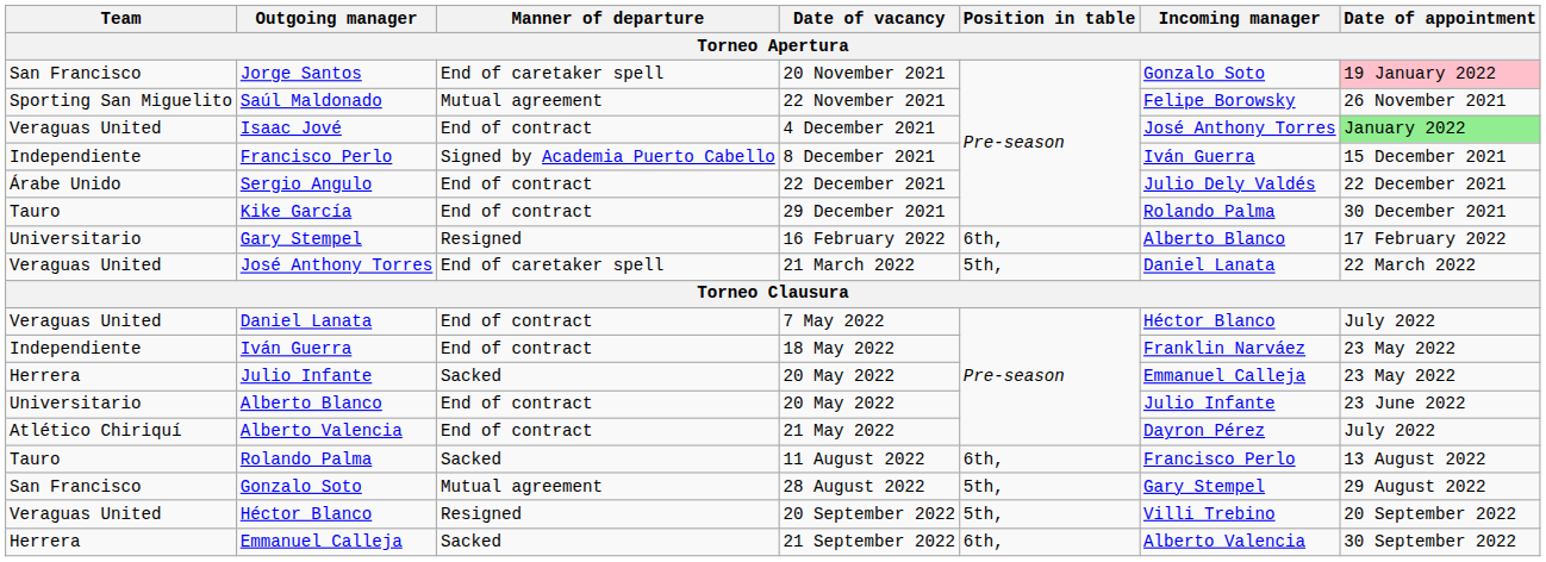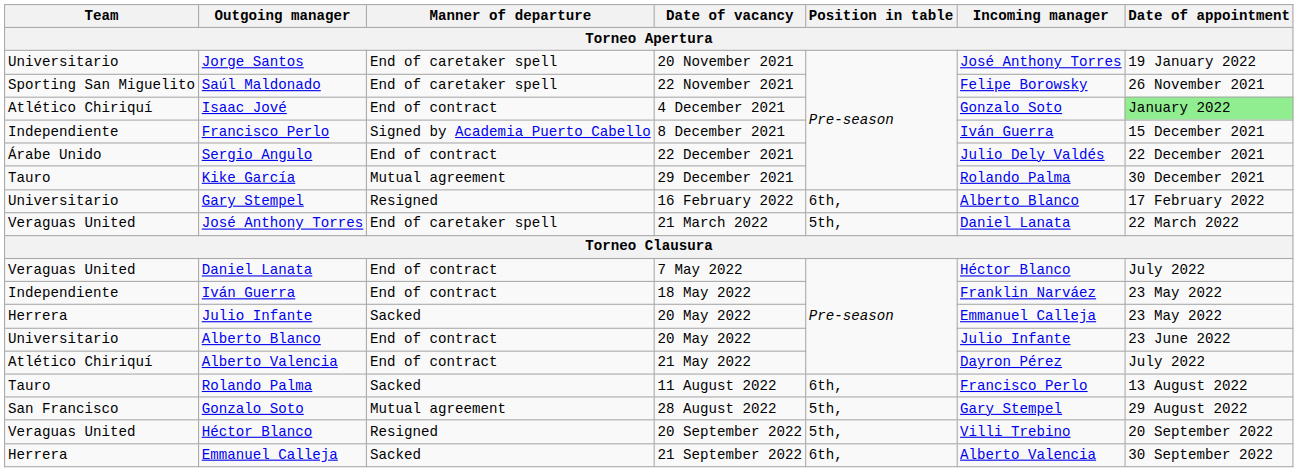 <table class="wikitable sortable">
 <tr>
 <th>Team</th>
 <th>Outgoing manager</th>
 <th>Manner of departure</th>
 <th>Date of vacancy</th>
 <th>Position in table</th>
 <th>Incoming manager</th>
 <th>Date of appointment</th>
 </tr>
 <tr>
 <th colspan=7>Torneo Apertura</th>
 </tr>
 <tr>
-<td>San Francisco</td>
+<td>Universitario</td>
 <td> <a href='#'>Jorge Santos</a></td>
 <td>End of caretaker spell</td>
 <td>20 November 2021</td>
 <td rowspan=6><em>Pre-season</em></td>
-<td> <a href='#'>Gonzalo Soto</a></td>
-<td style="background: pink;">19 January 2022</td>
+<td> <a href='#'>José Anthony Torres</a></td>
+<td>19 January 2022</td>
 </tr>
 <tr>
 <td>Sporting San Miguelito</td>
 <td> <a href='#'>Saúl Maldonado</a></td>
-<td>Mutual agreement</td>
+<td>End of caretaker spell</td>
 <td>22 November 2021</td>
 <td> <a href='#'>Felipe Borowsky</a></td>
 <td>26 November 2021</td>
 </tr>
 <tr>
-<td>Veraguas United</td>
+<td>Atlético Chiriquí</td>
 <td> <a href='#'>Isaac Jové</a></td>
 <td>End of contract</td>
 <td>4 December 2021</td>
-<td> <a href='#'>José Anthony Torres</a></td>
+<td> <a href='#'>Gonzalo Soto</a></td>
 <td style="background: lightgreen;">January 2022</td>
 </tr>
 <tr>
 <td>Independiente</td>
 <td> <a href='#'>Francisco Perlo</a></td>
 <td>Signed by <a href='#'>Academia Puerto Cabello</a></td>
 <td>8 December 2021</td>
 <td> <a href='#'>Iván Guerra</a></td>
 <td>15 December 2021</td>
 </tr>
 <tr>
 <td>Árabe Unido</td>
 <td> <a href='#'>Sergio Angulo</a></td>
 <td>End of contract</td>
 <td>22 December 2021</td>
 <td> <a href='#'>Julio Dely Valdés</a></td>
 <td>22 December 2021</td>
 </tr>
 <tr>
 <td>Tauro</td>
 <td> <a href='#'>Kike García</a></td>
-<td>End of contract</td>
+<td>Mutual agreement</td>
 <td>29 December 2021</td>
 <td> <a href='#'>Rolando Palma</a></td>
 <td>30 December 2021</td>
 </tr>
 <tr>
 <td>Universitario</td>
 <td> <a href='#'>Gary Stempel</a></td>
 <td>Resigned</td>
 <td>16 February 2022</td>
 <td>6th, </td>
 <td> <a href='#'>Alberto Blanco</a></td>
 <td>17 February 2022</td>
 </tr>
 <tr>
 <td>Veraguas United</td>
 <td> <a href='#'>José Anthony Torres</a></td>
 <td>End of caretaker spell</td>
 <td>21 March 2022</td>
 <td>5th, </td>
 <td> <a href='#'>Daniel Lanata</a></td>
 <td>22 March 2022</td>
 </tr>
 <tr>
 <th colspan=7>Torneo Clausura</th>
 </tr>
 <tr>
 <td>Veraguas United</td>
 <td> <a href='#'>Daniel Lanata</a></td>
 <td>End of contract</td>
 <td>7 May 2022</td>
 <td rowspan=5><em>Pre-season</em></td>
 <td> <a href='#'>Héctor Blanco</a></td>
 <td>July 2022</td>
 </tr>
 <tr>
 <td>Independiente</td>
 <td> <a href='#'>Iván Guerra</a></td>
 <td>End of contract</td>
 <td>18 May 2022</td>
 <td> <a href='#'>Franklin Narváez</a></td>
 <td>23 May 2022</td>
 </tr>
 <tr>
 <td>Herrera</td>
 <td> <a href='#'>Julio Infante</a></td>
 <td>Sacked</td>
 <td>20 May 2022</td>
 <td> <a href='#'>Emmanuel Calleja</a></td>
 <td>23 May 2022</td>
 </tr>
 <tr>
 <td>Universitario</td>
 <td> <a href='#'>Alberto Blanco</a></td>
 <td>End of contract</td>
 <td>20 May 2022</td>
 <td> <a href='#'>Julio Infante</a></td>
 <td>23 June 2022</td>
 </tr>
 <tr>
 <td>Atlético Chiriquí</td>
 <td> <a href='#'>Alberto Valencia</a></td>
 <td>End of contract</td>
 <td>21 May 2022</td>
 <td> <a href='#'>Dayron Pérez</a></td>
 <td>July 2022</td>
 </tr>
 <tr>
 <td>Tauro</td>
 <td> <a href='#'>Rolando Palma</a></td>
 <td>Sacked</td>
 <td>11 August 2022</td>
 <td>6th, </td>
 <td> <a href='#'>Francisco Perlo</a></td>
 <td>13 August 2022</td>
 </tr>
 <tr>
 <td>San Francisco</td>
 <td> <a href='#'>Gonzalo Soto</a></td>
 <td>Mutual agreement</td>
 <td>28 August 2022</td>
 <td>5th, </td>
 <td> <a href='#'>Gary Stempel</a></td>
 <td>29 August 2022</td>
 </tr>
 <tr>
 <td>Veraguas United</td>
 <td> <a href='#'>Héctor Blanco</a></td>
 <td>Resigned</td>
 <td>20 September 2022</td>
 <td>5th, </td>
 <td> <a href='#'>Villi Trebino</a></td>
 <td>20 September 2022</td>
 </tr>
 <tr>
 <td>Herrera</td>
 <td> <a href='#'>Emmanuel Calleja</a></td>
 <td>Sacked</td>
 <td>21 September 2022</td>
 <td>6th, </td>
 <td> <a href='#'>Alberto Valencia</a></td>
 <td>30 September 2022</td>
 </tr>
 </table>
